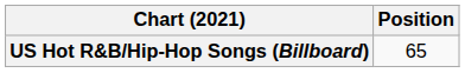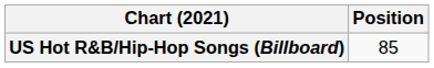 <table class="wikitable plainrowheaders" style="text-align:center">
 <tr>
 <th scope="col">Chart (2021)</th>
 <th scope="col">Position</th>
 </tr>
 <tr>
 <th scope="row">US Hot R&B/Hip-Hop Songs (<em>Billboard</em>)</th>
-<td>65</td>
+<td>85</td>
 </tr>
 </table>
